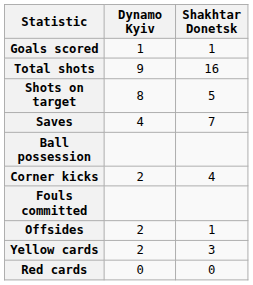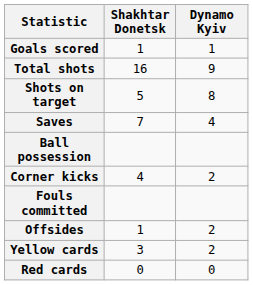 <table class="wikitable plainrowheaders" style="text-align:center">
 <tr>
 <th scope="col" style="width:100px">Statistic</th>
+<th scope="col" style="width:70px">Shakhtar Donetsk</th>
 <th scope="col" style="width:70px">Dynamo Kyiv</th>
-<th scope="col" style="width:70px">Shakhtar Donetsk</th>
 </tr>
 <tr>
 <th scope=row>Goals scored</th>
 <td>1</td>
 <td>1</td>
 </tr>
 <tr>
 <th scope=row>Total shots</th>
+<td>16</td>
 <td>9</td>
-<td>16</td>
 </tr>
 <tr>
 <th scope=row>Shots on target</th>
+<td>5</td>
 <td>8</td>
-<td>5</td>
 </tr>
 <tr>
 <th scope=row>Saves</th>
+<td>7</td>
 <td>4</td>
-<td>7</td>
 </tr>
 <tr>
 <th scope=row>Ball possession</th>
 <td></td>
 <td></td>
 </tr>
 <tr>
 <th scope=row>Corner kicks</th>
+<td>4</td>
 <td>2</td>
-<td>4</td>
 </tr>
 <tr>
 <th scope=row>Fouls committed</th>
 <td></td>
 <td></td>
 </tr>
 <tr>
 <th scope=row>Offsides</th>
+<td>1</td>
 <td>2</td>
-<td>1</td>
 </tr>
 <tr>
 <th scope=row>Yellow cards</th>
+<td>3</td>
 <td>2</td>
-<td>3</td>
 </tr>
 <tr>
 <th scope=row>Red cards</th>
 <td>0</td>
 <td>0</td>
 </tr>
 </table>
